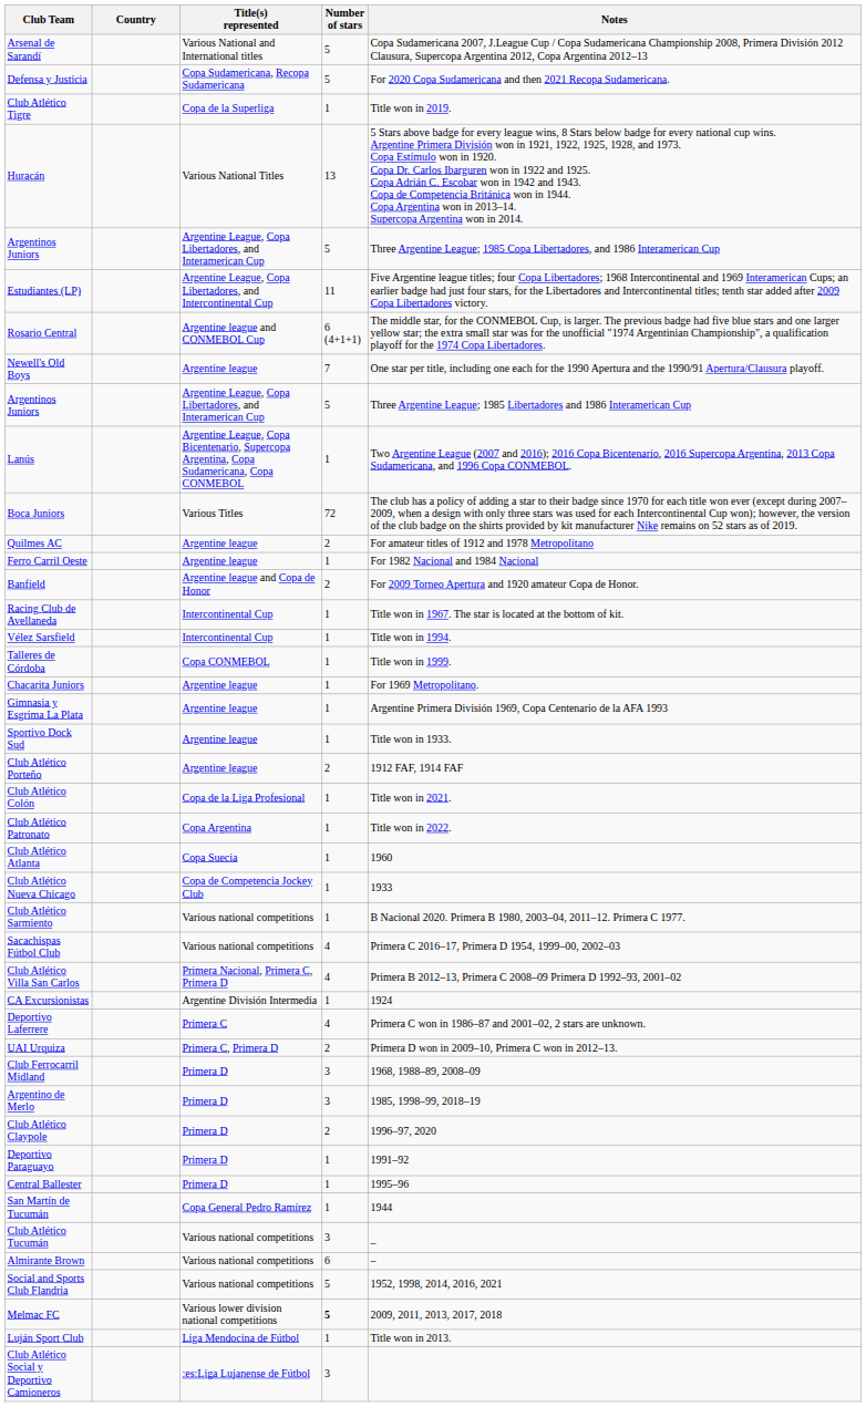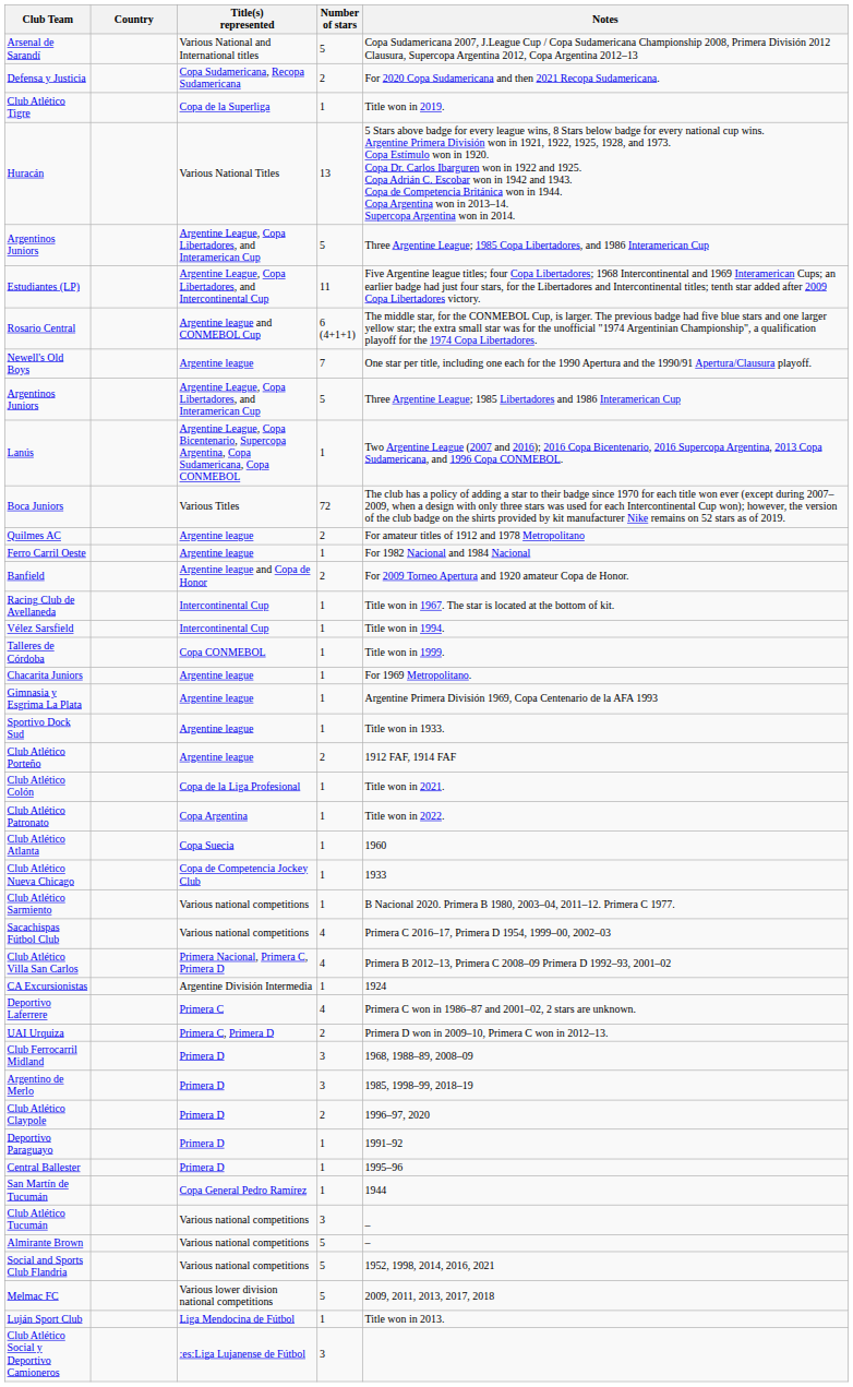 <table class="wikitable sortable">
 <tr>
 <th width=120>Club Team</th>
 <th width=120>Country</th>
 <th width=200>Title(s)<br>represented</th>
 <th>Number<br>of stars</th>
 <th class="unsortable">Notes</th>
 </tr>
 <tr>
 <td><a href='#'>Arsenal de Sarandí</a></td>
 <td></td>
 <td>Various National and International titles</td>
 <td>5</td>
 <td>Copa Sudamericana 2007, J.League Cup / Copa Sudamericana Championship 2008, Primera División 2012 Clausura, Supercopa Argentina 2012, Copa Argentina 2012–13</td>
 </tr>
 <tr>
 <td><a href='#'>Defensa y Justicia</a></td>
 <td></td>
 <td><a href='#'>Copa Sudamericana</a>, <a href='#'>Recopa Sudamericana</a></td>
-<td>5</td>
+<td>2</td>
 <td>For <a href='#'>2020 Copa Sudamericana</a> and then <a href='#'>2021 Recopa Sudamericana</a>.</td>
 </tr>
 <tr>
 <td><a href='#'>Club Atlético Tigre</a></td>
 <td></td>
 <td><a href='#'>Copa de la Superliga</a></td>
 <td>1</td>
 <td>Title won in <a href='#'>2019</a>.</td>
 </tr>
 <tr>
 <td><a href='#'>Huracán</a></td>
 <td></td>
 <td>Various National Titles</td>
 <td>13</td>
 <td>5 Stars above badge for every league wins, 8 Stars below badge for every national cup wins.<br><a href='#'>Argentine Primera División</a> won in 1921, 1922, 1925, 1928, and 1973.<br><a href='#'>Copa Estímulo</a> won in 1920.<br><a href='#'>Copa Dr. Carlos Ibarguren</a> won in 1922 and 1925.<br><a href='#'>Copa Adrián C. Escobar</a> won in 1942 and 1943.<br><a href='#'>Copa de Competencia Británica</a> won in 1944.<br><a href='#'>Copa Argentina</a> won in 2013–14.<br><a href='#'>Supercopa Argentina</a> won in 2014.</td>
 </tr>
 <tr>
 <td><a href='#'>Argentinos Juniors</a></td>
 <td></td>
 <td><a href='#'>Argentine League</a>, <a href='#'>Copa Libertadores</a>, and <a href='#'>Interamerican Cup</a></td>
 <td>5</td>
 <td>Three <a href='#'>Argentine League</a>; <a href='#'>1985 Copa Libertadores</a>, and 1986 <a href='#'>Interamerican Cup</a></td>
 </tr>
 <tr>
 <td><a href='#'>Estudiantes (LP)</a></td>
 <td></td>
 <td><a href='#'>Argentine League</a>, <a href='#'>Copa Libertadores</a>, and <a href='#'>Intercontinental Cup</a></td>
 <td>11</td>
 <td>Five Argentine league titles; four <a href='#'>Copa Libertadores</a>; 1968 Intercontinental and 1969 <a href='#'>Interamerican</a> Cups; an earlier badge had just four stars, for the Libertadores and Intercontinental titles; tenth star added after <a href='#'>2009 Copa Libertadores</a> victory.</td>
 </tr>
 <tr>
 <td><a href='#'>Rosario Central</a></td>
 <td></td>
 <td><a href='#'>Argentine league</a> and <a href='#'>CONMEBOL Cup</a></td>
 <td>6 (4+1+1)</td>
 <td>The middle star, for the CONMEBOL Cup, is larger. The previous badge had five blue stars and one larger yellow star; the extra small star was for the unofficial "1974 Argentinian Championship", a qualification playoff for the <a href='#'>1974 Copa Libertadores</a>.</td>
 </tr>
 <tr>
 <td><a href='#'>Newell's Old Boys</a></td>
 <td></td>
 <td><a href='#'>Argentine league</a></td>
 <td>7</td>
 <td>One star per title, including one each for the 1990 Apertura and the 1990/91 <a href='#'>Apertura/Clausura</a> playoff.</td>
 </tr>
 <tr>
 <td><a href='#'>Argentinos Juniors</a></td>
 <td></td>
 <td><a href='#'>Argentine League</a>, <a href='#'>Copa Libertadores</a>, and <a href='#'>Interamerican Cup</a></td>
 <td>5</td>
 <td>Three <a href='#'>Argentine League</a>; 1985 <a href='#'>Libertadores</a> and 1986 <a href='#'>Interamerican Cup</a></td>
 </tr>
 <tr>
 <td><a href='#'>Lanús</a></td>
 <td></td>
 <td><a href='#'>Argentine League</a>, <a href='#'>Copa Bicentenario</a>, <a href='#'>Supercopa Argentina</a>, <a href='#'>Copa Sudamericana</a>, <a href='#'>Copa CONMEBOL</a></td>
 <td>1</td>
 <td>Two <a href='#'>Argentine League</a> (<a href='#'>2007</a> and <a href='#'>2016</a>); <a href='#'>2016 Copa Bicentenario</a>, <a href='#'>2016 Supercopa Argentina</a>, <a href='#'>2013 Copa Sudamericana</a>, and <a href='#'>1996 Copa CONMEBOL</a>.</td>
 </tr>
 <tr>
 <td><a href='#'>Boca Juniors</a></td>
 <td></td>
 <td>Various Titles</td>
 <td>72</td>
 <td>The club has a policy of adding a star to their badge since 1970 for each title won ever (except during 2007–2009, when a design with only three stars was used for each Intercontinental Cup won); however, the version of the club badge on the shirts provided by kit manufacturer <a href='#'>Nike</a> remains on 52 stars as of 2019.</td>
 </tr>
 <tr>
 <td><a href='#'>Quilmes AC</a></td>
 <td></td>
 <td><a href='#'>Argentine league</a></td>
 <td>2</td>
 <td>For amateur titles of 1912 and 1978 <a href='#'>Metropolitano</a></td>
 </tr>
 <tr>
 <td><a href='#'>Ferro Carril Oeste</a></td>
 <td></td>
 <td><a href='#'>Argentine league</a></td>
 <td>1</td>
 <td>For 1982 <a href='#'>Nacional</a> and 1984 <a href='#'>Nacional</a></td>
 </tr>
 <tr>
 <td><a href='#'>Banfield</a></td>
 <td></td>
 <td><a href='#'>Argentine league</a> and <a href='#'>Copa de Honor</a></td>
 <td>2</td>
 <td>For <a href='#'>2009 Torneo Apertura</a> and 1920 amateur Copa de Honor.</td>
 </tr>
 <tr>
 <td><a href='#'>Racing Club de Avellaneda</a></td>
 <td></td>
 <td><a href='#'>Intercontinental Cup</a></td>
 <td>1</td>
 <td>Title won in <a href='#'>1967</a>. The star is located at the bottom of kit.</td>
 </tr>
 <tr>
 <td><a href='#'>Vélez Sarsfield</a></td>
 <td></td>
 <td><a href='#'>Intercontinental Cup</a></td>
 <td>1</td>
 <td>Title won in <a href='#'>1994</a>.</td>
 </tr>
 <tr>
 <td><a href='#'>Talleres de Córdoba</a></td>
 <td></td>
 <td><a href='#'>Copa CONMEBOL</a></td>
 <td>1</td>
 <td>Title won in <a href='#'>1999</a>.</td>
 </tr>
 <tr>
 <td><a href='#'>Chacarita Juniors</a></td>
 <td></td>
 <td><a href='#'>Argentine league</a></td>
 <td>1</td>
 <td>For 1969 <a href='#'>Metropolitano</a>.</td>
 </tr>
 <tr>
 <td><a href='#'>Gimnasia y Esgrima La Plata</a></td>
 <td></td>
 <td><a href='#'>Argentine league</a></td>
 <td>1</td>
 <td>Argentine Primera División 1969, Copa Centenario de la AFA 1993</td>
 </tr>
 <tr>
 <td><a href='#'>Sportivo Dock Sud</a></td>
 <td></td>
 <td><a href='#'>Argentine league</a></td>
 <td>1</td>
 <td>Title won in 1933.</td>
 </tr>
 <tr>
 <td><a href='#'>Club Atlético Porteño</a></td>
 <td></td>
 <td><a href='#'>Argentine league</a></td>
 <td>2</td>
 <td>1912 FAF, 1914 FAF</td>
 </tr>
 <tr>
 <td><a href='#'>Club Atlético Colón</a></td>
 <td></td>
 <td><a href='#'>Copa de la Liga Profesional</a></td>
 <td>1</td>
 <td>Title won in <a href='#'>2021</a>.</td>
 </tr>
 <tr>
 <td><a href='#'>Club Atlético Patronato</a></td>
 <td></td>
 <td><a href='#'>Copa Argentina</a></td>
 <td>1</td>
 <td>Title won in <a href='#'>2022</a>.</td>
 </tr>
 <tr>
 <td><a href='#'>Club Atlético Atlanta</a></td>
 <td></td>
 <td><a href='#'>Copa Suecia</a></td>
 <td>1</td>
 <td>1960</td>
 </tr>
 <tr>
 <td><a href='#'>Club Atlético Nueva Chicago</a></td>
 <td></td>
 <td><a href='#'>Copa de Competencia Jockey Club</a></td>
 <td>1</td>
 <td>1933</td>
 </tr>
 <tr>
 <td><a href='#'>Club Atlético Sarmiento</a></td>
 <td></td>
 <td>Various national competitions</td>
 <td>1</td>
 <td>B Nacional 2020. Primera B 1980, 2003–04, 2011–12. Primera C 1977.</td>
 </tr>
 <tr>
 <td><a href='#'>Sacachispas Fútbol Club</a></td>
 <td></td>
 <td>Various national competitions</td>
 <td>4</td>
 <td>Primera C 2016–17, Primera D 1954, 1999–00, 2002–03</td>
 </tr>
 <tr>
 <td><a href='#'>Club Atlético Villa San Carlos</a></td>
 <td></td>
 <td><a href='#'>Primera Nacional</a>, <a href='#'>Primera C</a>, <a href='#'>Primera D</a></td>
 <td>4</td>
 <td>Primera B 2012–13, Primera C 2008–09 Primera D 1992–93, 2001–02</td>
 </tr>
 <tr>
 <td><a href='#'>CA Excursionistas</a></td>
 <td></td>
 <td>Argentine División Intermedia</td>
 <td>1</td>
 <td>1924</td>
 </tr>
 <tr>
 <td><a href='#'>Deportivo Laferrere</a></td>
 <td></td>
 <td><a href='#'>Primera C</a></td>
 <td>4</td>
 <td>Primera C won in 1986–87 and 2001–02, 2 stars are unknown.</td>
 </tr>
 <tr>
 <td><a href='#'>UAI Urquiza</a></td>
 <td></td>
 <td><a href='#'>Primera C</a>, <a href='#'>Primera D</a></td>
 <td>2</td>
 <td>Primera D won in 2009–10, Primera C won in 2012–13.</td>
 </tr>
 <tr>
 <td><a href='#'>Club Ferrocarril Midland</a></td>
 <td></td>
 <td><a href='#'>Primera D</a></td>
 <td>3</td>
 <td>1968, 1988–89, 2008–09</td>
 </tr>
 <tr>
 <td><a href='#'>Argentino de Merlo</a></td>
 <td></td>
 <td><a href='#'>Primera D</a></td>
 <td>3</td>
 <td>1985, 1998–99, 2018–19</td>
 </tr>
 <tr>
 <td><a href='#'>Club Atlético Claypole</a></td>
 <td></td>
 <td><a href='#'>Primera D</a></td>
 <td>2</td>
 <td>1996–97, 2020</td>
 </tr>
 <tr>
 <td><a href='#'>Deportivo Paraguayo</a></td>
 <td></td>
 <td><a href='#'>Primera D</a></td>
 <td>1</td>
 <td>1991–92</td>
 </tr>
 <tr>
 <td><a href='#'>Central Ballester</a></td>
 <td></td>
 <td><a href='#'>Primera D</a></td>
 <td>1</td>
 <td>1995–96</td>
 </tr>
 <tr>
 <td><a href='#'>San Martín de Tucumán</a></td>
 <td></td>
 <td><a href='#'>Copa General Pedro Ramírez</a></td>
 <td>1</td>
 <td>1944</td>
 </tr>
 <tr>
 <td><a href='#'>Club Atlético Tucumán</a></td>
 <td></td>
 <td>Various national competitions</td>
 <td>3</td>
 <td><br>–</td>
 </tr>
 <tr>
 <td><a href='#'>Almirante Brown</a></td>
 <td></td>
 <td>Various national competitions</td>
-<td>6</td>
+<td>5</td>
 <td>–</td>
 </tr>
 <tr>
 <td><a href='#'>Social and Sports Club Flandria</a></td>
 <td></td>
 <td>Various national competitions</td>
 <td>5</td>
 <td>1952, 1998, 2014, 2016, 2021</td>
 </tr>
 <tr>
 <td><a href='#'>Melmac FC</a></td>
 <td></td>
 <td>Various lower division national competitions</td>
-<td><strong>5</strong></td>
+<td>5</td>
 <td>2009, 2011, 2013, 2017, 2018</td>
 </tr>
 <tr>
 <td><a href='#'>Luján Sport Club</a></td>
 <td></td>
 <td><a href='#'>Liga Mendocina de Fútbol</a></td>
 <td>1</td>
 <td>Title won in 2013.</td>
 </tr>
 <tr>
 <td><a href='#'>Club Atlético Social y Deportivo Camioneros</a></td>
 <td></td>
 <td><a href='#'>:es:Liga Lujanense de Fútbol</a></td>
 <td>3</td>
 <td></td>
 </tr>
 </table>
